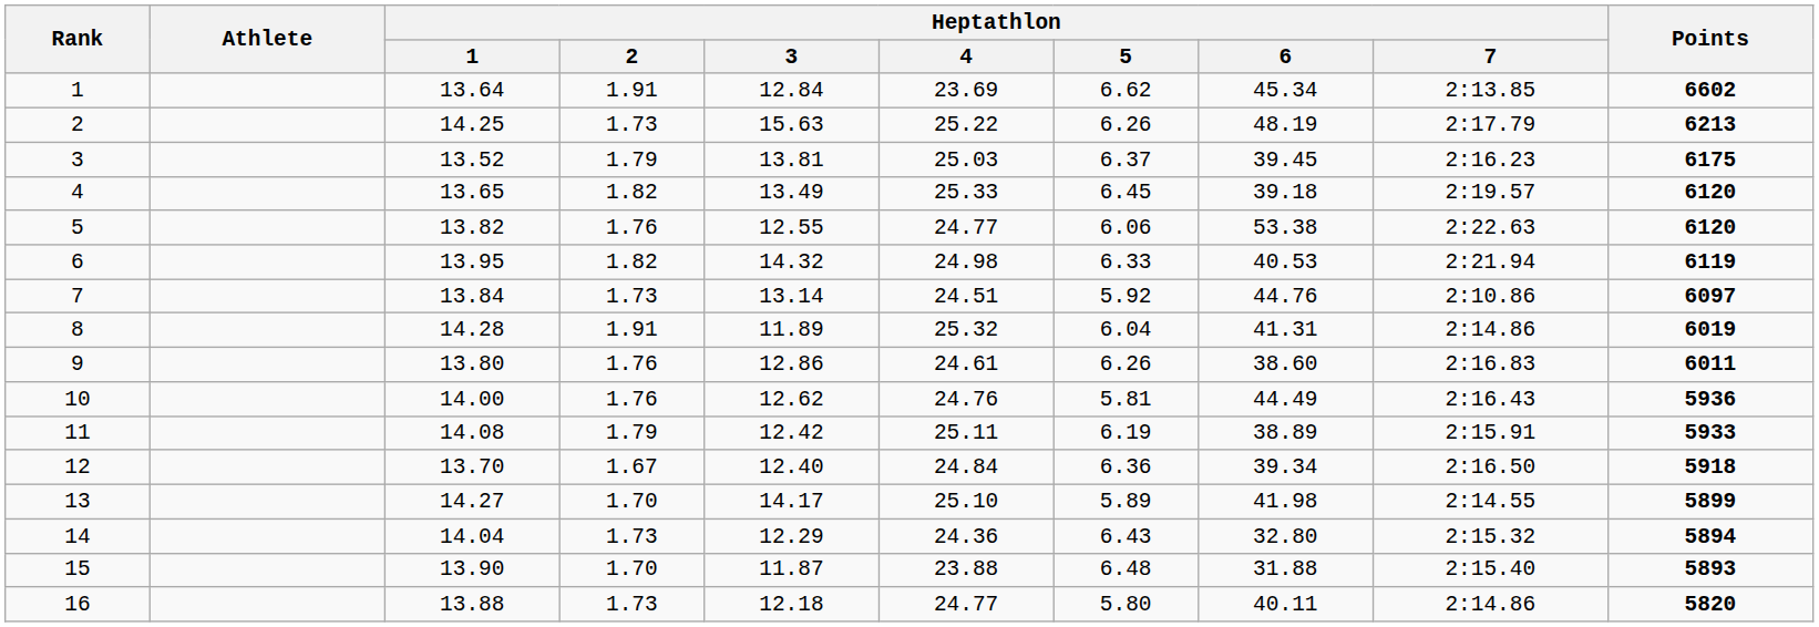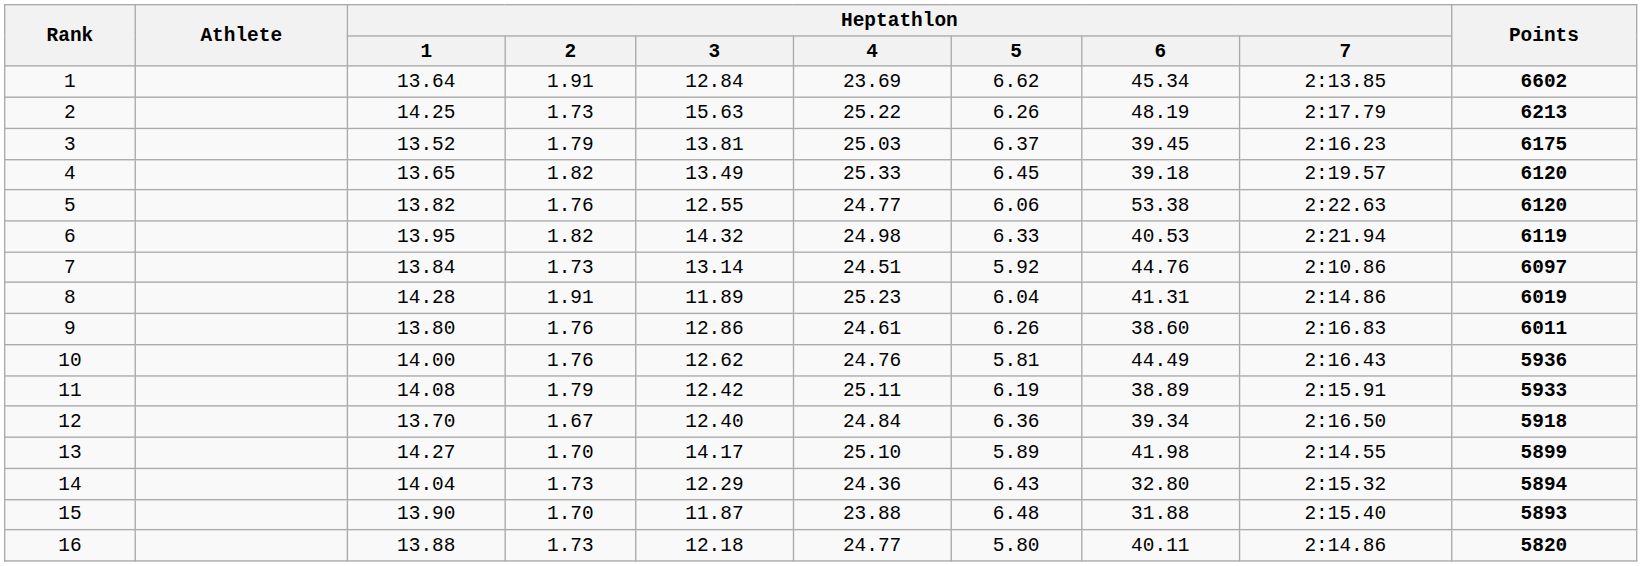 <table class="wikitable" style=" text-align:center; font-size:110%;" width="95%">
 <tr>
 <th rowspan="2">Rank</th>
 <th rowspan="2">Athlete</th>
 <th colspan="7">Heptathlon</th>
 <th rowspan="2">Points</th>
 </tr>
 <tr>
 <th>1</th>
 <th>2</th>
 <th>3</th>
 <th>4</th>
 <th>5</th>
 <th>6</th>
 <th>7</th>
 </tr>
 <tr>
 <td>1</td>
 <td align=left></td>
 <td>13.64</td>
 <td>1.91</td>
 <td>12.84</td>
 <td>23.69</td>
 <td>6.62</td>
 <td>45.34</td>
 <td>2:13.85</td>
 <td><strong>6602</strong> </td>
 </tr>
 <tr>
 <td>2</td>
 <td align=left></td>
 <td>14.25</td>
 <td>1.73</td>
 <td>15.63</td>
 <td>25.22</td>
 <td>6.26</td>
 <td>48.19</td>
 <td>2:17.79</td>
 <td><strong>6213</strong></td>
 </tr>
 <tr>
 <td>3</td>
 <td align=left></td>
 <td>13.52</td>
 <td>1.79</td>
 <td>13.81</td>
 <td>25.03</td>
 <td>6.37</td>
 <td>39.45</td>
 <td>2:16.23</td>
 <td><strong>6175</strong></td>
 </tr>
 <tr>
 <td>4</td>
 <td align=left></td>
 <td>13.65</td>
 <td>1.82</td>
 <td>13.49</td>
 <td>25.33</td>
 <td>6.45</td>
 <td>39.18</td>
 <td>2:19.57</td>
 <td><strong>6120</strong></td>
 </tr>
 <tr>
 <td>5</td>
 <td align=left></td>
 <td>13.82</td>
 <td>1.76</td>
 <td>12.55</td>
 <td>24.77</td>
 <td>6.06</td>
 <td>53.38</td>
 <td>2:22.63</td>
 <td><strong>6120</strong> </td>
 </tr>
 <tr>
 <td>6</td>
 <td align=left></td>
 <td>13.95</td>
 <td>1.82</td>
 <td>14.32</td>
 <td>24.98</td>
 <td>6.33</td>
 <td>40.53</td>
 <td>2:21.94</td>
 <td><strong>6119</strong></td>
 </tr>
 <tr>
 <td>7</td>
 <td align=left></td>
 <td>13.84</td>
 <td>1.73</td>
 <td>13.14</td>
 <td>24.51</td>
 <td>5.92</td>
 <td>44.76</td>
 <td>2:10.86</td>
 <td><strong>6097</strong></td>
 </tr>
 <tr>
 <td>8</td>
 <td align=left></td>
 <td>14.28</td>
 <td>1.91</td>
 <td>11.89</td>
-<td>25.32</td>
+<td>25.23</td>
 <td>6.04</td>
 <td>41.31</td>
 <td>2:14.86</td>
 <td><strong>6019</strong> </td>
 </tr>
 <tr>
 <td>9</td>
 <td align=left></td>
 <td>13.80</td>
 <td>1.76</td>
 <td>12.86</td>
 <td>24.61</td>
 <td>6.26</td>
 <td>38.60</td>
 <td>2:16.83</td>
 <td><strong>6011</strong> </td>
 </tr>
 <tr>
 <td>10</td>
 <td align=left></td>
 <td>14.00</td>
 <td>1.76</td>
 <td>12.62</td>
 <td>24.76</td>
 <td>5.81</td>
 <td>44.49</td>
 <td>2:16.43</td>
 <td><strong>5936</strong></td>
 </tr>
 <tr>
 <td>11</td>
 <td align=left></td>
 <td>14.08</td>
 <td>1.79</td>
 <td>12.42</td>
 <td>25.11</td>
 <td>6.19</td>
 <td>38.89</td>
 <td>2:15.91</td>
 <td><strong>5933</strong> </td>
 </tr>
 <tr>
 <td>12</td>
 <td align=left></td>
 <td>13.70</td>
 <td>1.67</td>
 <td>12.40</td>
 <td>24.84</td>
 <td>6.36</td>
 <td>39.34</td>
 <td>2:16.50</td>
 <td><strong>5918</strong></td>
 </tr>
 <tr>
 <td>13</td>
 <td align=left></td>
 <td>14.27</td>
 <td>1.70</td>
 <td>14.17</td>
 <td>25.10</td>
 <td>5.89</td>
 <td>41.98</td>
 <td>2:14.55</td>
 <td><strong>5899</strong></td>
 </tr>
 <tr>
 <td>14</td>
 <td align=left></td>
 <td>14.04</td>
 <td>1.73</td>
 <td>12.29</td>
 <td>24.36</td>
 <td>6.43</td>
 <td>32.80</td>
 <td>2:15.32</td>
 <td><strong>5894</strong></td>
 </tr>
 <tr>
 <td>15</td>
 <td align=left></td>
 <td>13.90</td>
 <td>1.70</td>
 <td>11.87</td>
 <td>23.88</td>
 <td>6.48</td>
 <td>31.88</td>
 <td>2:15.40</td>
 <td><strong>5893</strong> </td>
 </tr>
 <tr>
 <td>16</td>
 <td align=left></td>
 <td>13.88</td>
 <td>1.73</td>
 <td>12.18</td>
 <td>24.77</td>
 <td>5.80</td>
 <td>40.11</td>
 <td>2:14.86</td>
 <td><strong>5820</strong></td>
 </tr>
 </table>
